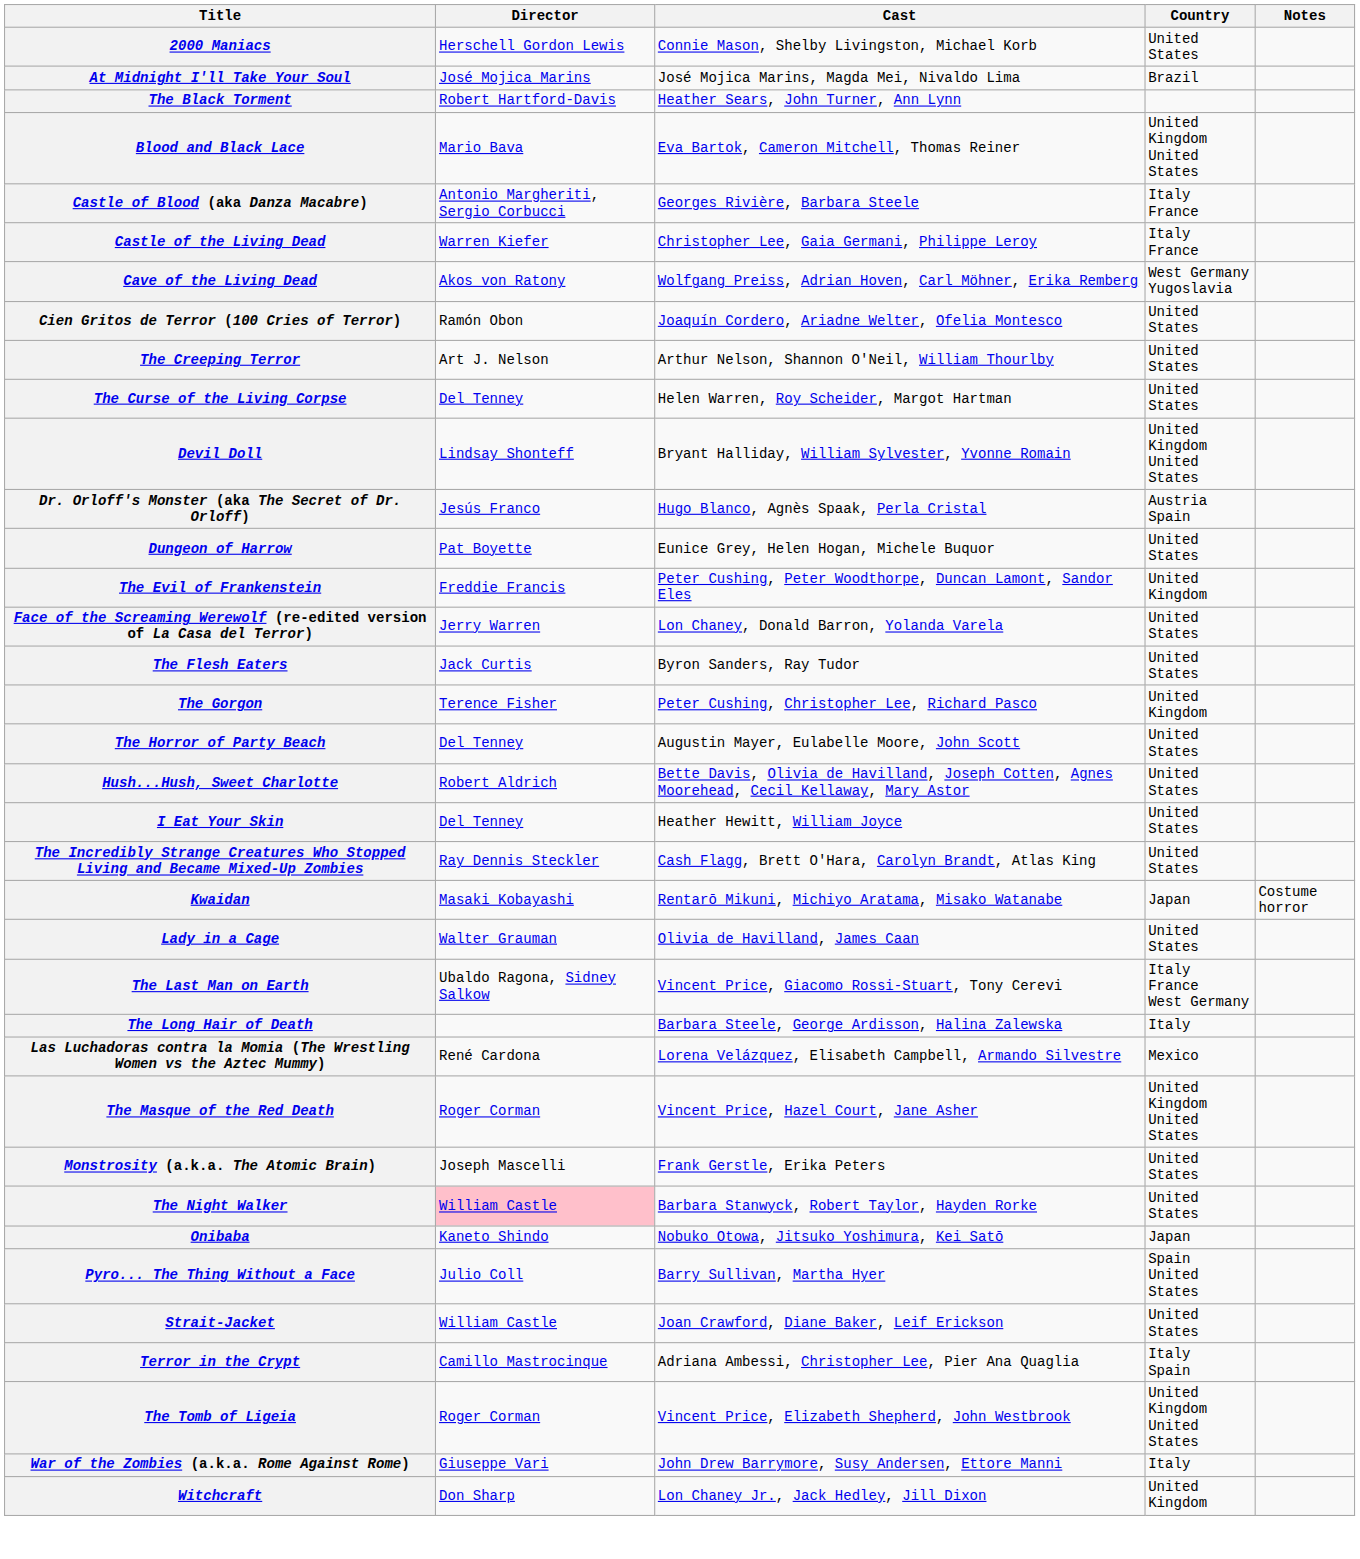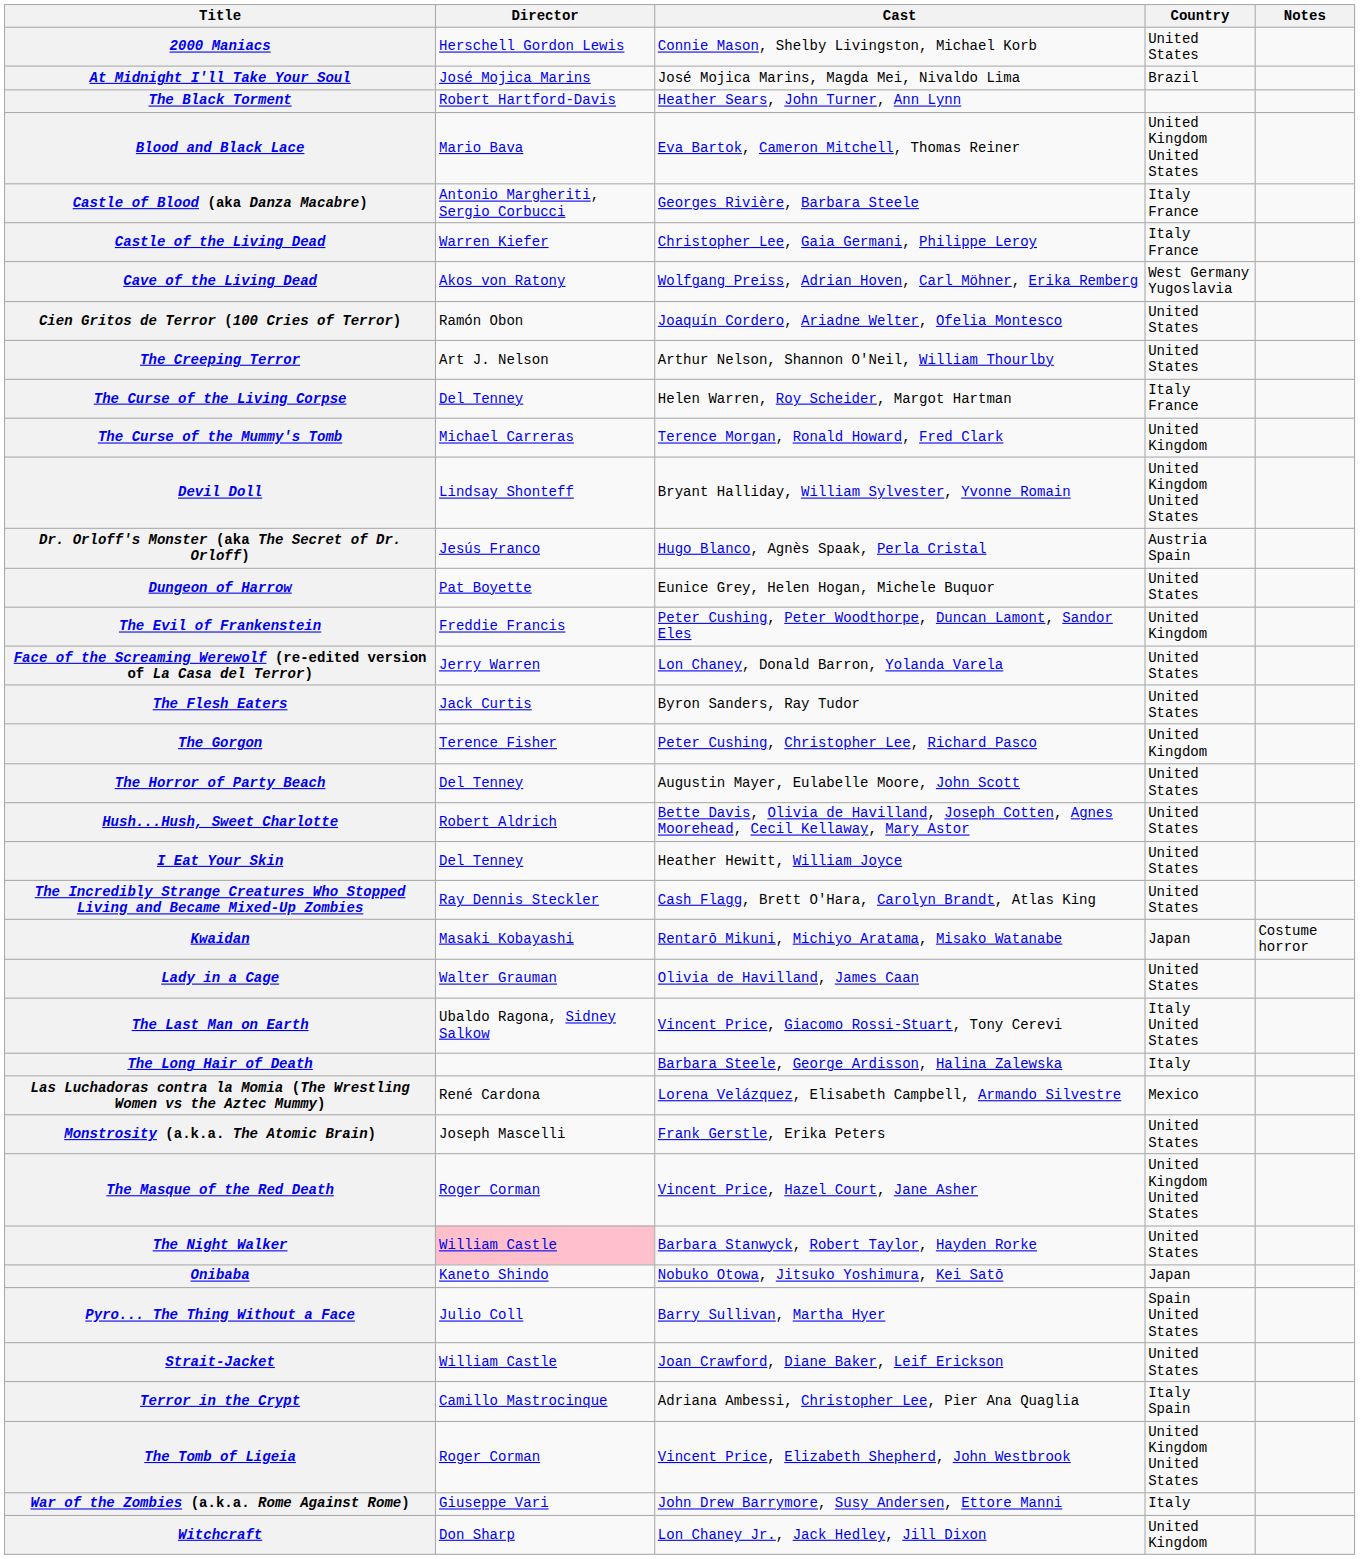 <table class="wikitable sortable">
 <tr>
 <th scope="col">Title</th>
 <th scope="col" class="unsortable">Director</th>
 <th scope="col" class="unsortable">Cast</th>
 <th scope="col">Country</th>
 <th scope="col" class="unsortable">Notes</th>
 </tr>
 <tr>
 <th><em><a href='#'>2000 Maniacs</a></em></th>
 <td><a href='#'>Herschell Gordon Lewis</a></td>
 <td><a href='#'>Connie Mason</a>, Shelby Livingston, Michael Korb</td>
 <td>United States</td>
 <td></td>
 </tr>
 <tr>
 <th><em><a href='#'>At Midnight I'll Take Your Soul</a></em></th>
 <td><a href='#'>José Mojica Marins</a></td>
 <td>José Mojica Marins, Magda Mei, Nivaldo Lima</td>
 <td>Brazil</td>
 <td></td>
 </tr>
 <tr>
 <th><em><a href='#'>The Black Torment</a></em></th>
 <td><a href='#'>Robert Hartford-Davis</a></td>
 <td><a href='#'>Heather Sears</a>, <a href='#'>John Turner</a>, <a href='#'>Ann Lynn</a></td>
 <td></td>
 <td></td>
 </tr>
 <tr>
 <th><em><a href='#'>Blood and Black Lace</a></em></th>
 <td><a href='#'>Mario Bava</a></td>
 <td><a href='#'>Eva Bartok</a>, <a href='#'>Cameron Mitchell</a>, Thomas Reiner</td>
 <td>United Kingdom<br>United States</td>
 <td></td>
 </tr>
 <tr>
 <th><em><a href='#'>Castle of Blood</a></em> (aka <em>Danza Macabre</em>)</th>
 <td><a href='#'>Antonio Margheriti</a>, <a href='#'>Sergio Corbucci</a></td>
 <td><a href='#'>Georges Rivière</a>, <a href='#'>Barbara Steele</a></td>
 <td>Italy<br>France</td>
 <td></td>
 </tr>
 <tr>
 <th><em><a href='#'>Castle of the Living Dead</a></em></th>
 <td><a href='#'>Warren Kiefer</a></td>
 <td><a href='#'>Christopher Lee</a>, <a href='#'>Gaia Germani</a>, <a href='#'>Philippe Leroy</a></td>
 <td>Italy<br>France</td>
 <td></td>
 </tr>
 <tr>
 <th><em><a href='#'>Cave of the Living Dead</a></em></th>
 <td><a href='#'>Akos von Ratony</a></td>
 <td><a href='#'>Wolfgang Preiss</a>, <a href='#'>Adrian Hoven</a>, <a href='#'>Carl Möhner</a>, <a href='#'>Erika Remberg</a></td>
 <td>West Germany<br>Yugoslavia</td>
 <td></td>
 </tr>
 <tr>
 <th><em>Cien Gritos de Terror</em> (<em>100 Cries of Terror</em>)</th>
 <td>Ramón Obon</td>
 <td><a href='#'>Joaquín Cordero</a>, <a href='#'>Ariadne Welter</a>, <a href='#'>Ofelia Montesco</a></td>
 <td>United States</td>
 <td></td>
 </tr>
 <tr>
 <th><em><a href='#'>The Creeping Terror</a></em></th>
 <td>Art J. Nelson</td>
 <td>Arthur Nelson, Shannon O'Neil, <a href='#'>William Thourlby</a></td>
 <td>United States</td>
 <td></td>
 </tr>
 <tr>
 <th><em><a href='#'>The Curse of the Living Corpse</a></em></th>
 <td><a href='#'>Del Tenney</a></td>
 <td>Helen Warren, <a href='#'>Roy Scheider</a>, Margot Hartman</td>
-<td>United States</td>
+<td>Italy<br>France</td>
+<td></td>
+</tr>
+<tr>
+<th><em><a href='#'>The Curse of the Mummy's Tomb</a></em></th>
+<td><a href='#'>Michael Carreras</a></td>
+<td><a href='#'>Terence Morgan</a>, <a href='#'>Ronald Howard</a>, <a href='#'>Fred Clark</a></td>
+<td>United Kingdom</td>
 <td></td>
 </tr>
 <tr>
 <th><em><a href='#'>Devil Doll</a></em></th>
 <td><a href='#'>Lindsay Shonteff</a></td>
 <td>Bryant Halliday, <a href='#'>William Sylvester</a>, <a href='#'>Yvonne Romain</a></td>
 <td>United Kingdom<br>United States</td>
 <td></td>
 </tr>
 <tr>
 <th><em>Dr. Orloff's Monster</em> (aka <em>The Secret of Dr. Orloff</em>)</th>
 <td><a href='#'>Jesús Franco</a></td>
 <td><a href='#'>Hugo Blanco</a>, Agnès Spaak, <a href='#'>Perla Cristal</a></td>
 <td>Austria<br>Spain</td>
 <td></td>
 </tr>
 <tr>
 <th><em><a href='#'>Dungeon of Harrow</a></em></th>
 <td><a href='#'>Pat Boyette</a></td>
 <td>Eunice Grey, Helen Hogan, Michele Buquor</td>
 <td>United States</td>
 <td></td>
 </tr>
 <tr>
 <th><em><a href='#'>The Evil of Frankenstein</a></em></th>
 <td><a href='#'>Freddie Francis</a></td>
 <td><a href='#'>Peter Cushing</a>, <a href='#'>Peter Woodthorpe</a>, <a href='#'>Duncan Lamont</a>, <a href='#'>Sandor Eles</a></td>
 <td>United Kingdom</td>
 <td></td>
 </tr>
 <tr>
 <th><em><a href='#'>Face of the Screaming Werewolf</a></em> (re-edited version of <em>La Casa del Terror</em>)</th>
 <td><a href='#'>Jerry Warren</a></td>
 <td><a href='#'>Lon Chaney</a>, Donald Barron, <a href='#'>Yolanda Varela</a></td>
 <td>United States</td>
 <td></td>
 </tr>
 <tr>
 <th><em><a href='#'>The Flesh Eaters</a></em></th>
 <td><a href='#'>Jack Curtis</a></td>
 <td>Byron Sanders, Ray Tudor</td>
 <td>United States</td>
 <td></td>
 </tr>
 <tr>
 <th><em><a href='#'>The Gorgon</a></em></th>
 <td><a href='#'>Terence Fisher</a></td>
 <td><a href='#'>Peter Cushing</a>, <a href='#'>Christopher Lee</a>, <a href='#'>Richard Pasco</a></td>
 <td>United Kingdom</td>
 <td></td>
 </tr>
 <tr>
 <th><em><a href='#'>The Horror of Party Beach</a></em></th>
 <td><a href='#'>Del Tenney</a></td>
 <td>Augustin Mayer, Eulabelle Moore, <a href='#'>John Scott</a></td>
 <td>United States</td>
 <td></td>
 </tr>
 <tr>
 <th><em><a href='#'>Hush...Hush, Sweet Charlotte</a></em></th>
 <td><a href='#'>Robert Aldrich</a></td>
 <td><a href='#'>Bette Davis</a>, <a href='#'>Olivia de Havilland</a>, <a href='#'>Joseph Cotten</a>, <a href='#'>Agnes Moorehead</a>, <a href='#'>Cecil Kellaway</a>, <a href='#'>Mary Astor</a></td>
 <td>United States</td>
 <td></td>
 </tr>
 <tr>
 <th><em><a href='#'>I Eat Your Skin</a></em></th>
 <td><a href='#'>Del Tenney</a></td>
 <td>Heather Hewitt, <a href='#'>William Joyce</a></td>
 <td>United States</td>
 <td></td>
 </tr>
 <tr>
 <th><em><a href='#'>The Incredibly Strange Creatures Who Stopped Living and Became Mixed-Up Zombies</a></em></th>
 <td><a href='#'>Ray Dennis Steckler</a></td>
 <td><a href='#'>Cash Flagg</a>, Brett O'Hara, <a href='#'>Carolyn Brandt</a>, Atlas King</td>
 <td>United States</td>
 <td></td>
 </tr>
 <tr>
 <th><em><a href='#'>Kwaidan</a></em></th>
 <td><a href='#'>Masaki Kobayashi</a></td>
 <td><a href='#'>Rentarō Mikuni</a>, <a href='#'>Michiyo Aratama</a>, <a href='#'>Misako Watanabe</a></td>
 <td>Japan</td>
 <td>Costume horror</td>
 </tr>
 <tr>
 <th><em><a href='#'>Lady in a Cage</a></em></th>
 <td><a href='#'>Walter Grauman</a></td>
 <td><a href='#'>Olivia de Havilland</a>, <a href='#'>James Caan</a></td>
 <td>United States</td>
 <td></td>
 </tr>
 <tr>
 <th><em><a href='#'>The Last Man on Earth</a></em></th>
 <td>Ubaldo Ragona, <a href='#'>Sidney Salkow</a></td>
 <td><a href='#'>Vincent Price</a>, <a href='#'>Giacomo Rossi-Stuart</a>, Tony Cerevi</td>
-<td>Italy<br>France<br>West Germany</td>
+<td>Italy<br>United States</td>
 <td></td>
 </tr>
 <tr>
 <th><em><a href='#'>The Long Hair of Death</a></em></th>
 <td></td>
 <td><a href='#'>Barbara Steele</a>, <a href='#'>George Ardisson</a>, <a href='#'>Halina Zalewska</a></td>
 <td>Italy</td>
 <td></td>
 </tr>
 <tr>
 <th><em>Las Luchadoras contra la Momia</em> (<em>The Wrestling Women vs the Aztec Mummy</em>)</th>
 <td>René Cardona</td>
 <td><a href='#'>Lorena Velázquez</a>, Elisabeth Campbell, <a href='#'>Armando Silvestre</a></td>
 <td>Mexico</td>
 <td></td>
 </tr>
 <tr>
+<th><em><a href='#'>Monstrosity</a></em> (a.k.a. <em>The Atomic Brain</em>)</th>
+<td>Joseph Mascelli</td>
+<td><a href='#'>Frank Gerstle</a>, Erika Peters</td>
+<td>United States</td>
+<td></td>
+</tr>
+<tr>
 <th><em><a href='#'>The Masque of the Red Death</a></em></th>
 <td><a href='#'>Roger Corman</a></td>
 <td><a href='#'>Vincent Price</a>, <a href='#'>Hazel Court</a>, <a href='#'>Jane Asher</a></td>
 <td>United Kingdom<br>United States</td>
-<td></td>
-</tr>
-<tr>
-<th><em><a href='#'>Monstrosity</a></em> (a.k.a. <em>The Atomic Brain</em>)</th>
-<td>Joseph Mascelli</td>
-<td><a href='#'>Frank Gerstle</a>, Erika Peters</td>
-<td>United States</td>
 <td></td>
 </tr>
 <tr>
 <th><em><a href='#'>The Night Walker</a></em></th>
 <td style="background: pink;"><a href='#'>William Castle</a></td>
 <td><a href='#'>Barbara Stanwyck</a>, <a href='#'>Robert Taylor</a>, <a href='#'>Hayden Rorke</a></td>
 <td>United States</td>
 <td></td>
 </tr>
 <tr>
 <th><em><a href='#'>Onibaba</a></em></th>
 <td><a href='#'>Kaneto Shindo</a></td>
 <td><a href='#'>Nobuko Otowa</a>, <a href='#'>Jitsuko Yoshimura</a>, <a href='#'>Kei Satō</a></td>
 <td>Japan</td>
 <td></td>
 </tr>
 <tr>
 <th><em><a href='#'>Pyro... The Thing Without a Face</a></em></th>
 <td><a href='#'>Julio Coll</a></td>
 <td><a href='#'>Barry Sullivan</a>, <a href='#'>Martha Hyer</a></td>
 <td>Spain<br>United States</td>
 <td></td>
 </tr>
 <tr>
 <th><em><a href='#'>Strait-Jacket</a></em></th>
 <td><a href='#'>William Castle</a></td>
 <td><a href='#'>Joan Crawford</a>, <a href='#'>Diane Baker</a>, <a href='#'>Leif Erickson</a></td>
 <td>United States</td>
 <td></td>
 </tr>
 <tr>
 <th><em><a href='#'>Terror in the Crypt</a></em></th>
 <td><a href='#'>Camillo Mastrocinque</a></td>
 <td>Adriana Ambessi, <a href='#'>Christopher Lee</a>, Pier Ana Quaglia</td>
 <td>Italy<br>Spain</td>
 <td></td>
 </tr>
 <tr>
 <th><em><a href='#'>The Tomb of Ligeia</a></em></th>
 <td><a href='#'>Roger Corman</a></td>
 <td><a href='#'>Vincent Price</a>, <a href='#'>Elizabeth Shepherd</a>, <a href='#'>John Westbrook</a></td>
 <td>United Kingdom<br>United States</td>
 <td></td>
 </tr>
 <tr>
 <th><em><a href='#'>War of the Zombies</a></em> (a.k.a. <em>Rome Against Rome</em>)</th>
 <td><a href='#'>Giuseppe Vari</a></td>
 <td><a href='#'>John Drew Barrymore</a>, <a href='#'>Susy Andersen</a>, <a href='#'>Ettore Manni</a></td>
 <td>Italy</td>
 <td></td>
 </tr>
 <tr>
 <th><em><a href='#'>Witchcraft</a></em></th>
 <td><a href='#'>Don Sharp</a></td>
 <td><a href='#'>Lon Chaney Jr.</a>, <a href='#'>Jack Hedley</a>, <a href='#'>Jill Dixon</a></td>
 <td>United Kingdom</td>
 <td></td>
 </tr>
 </table>
